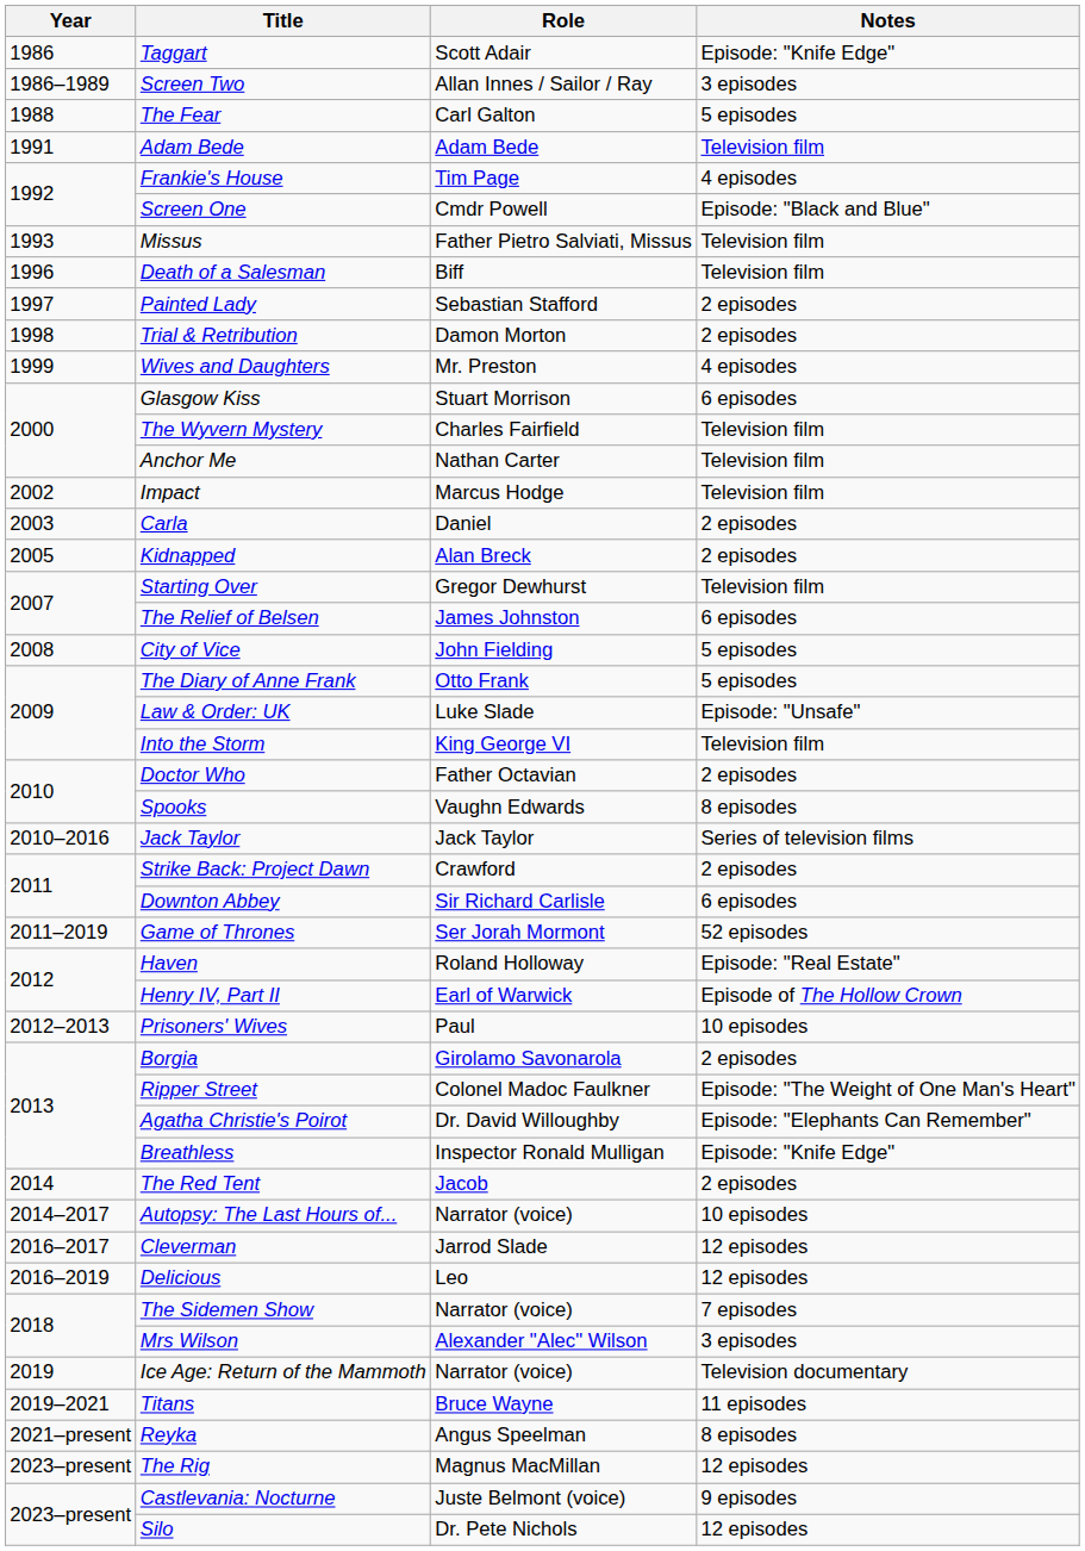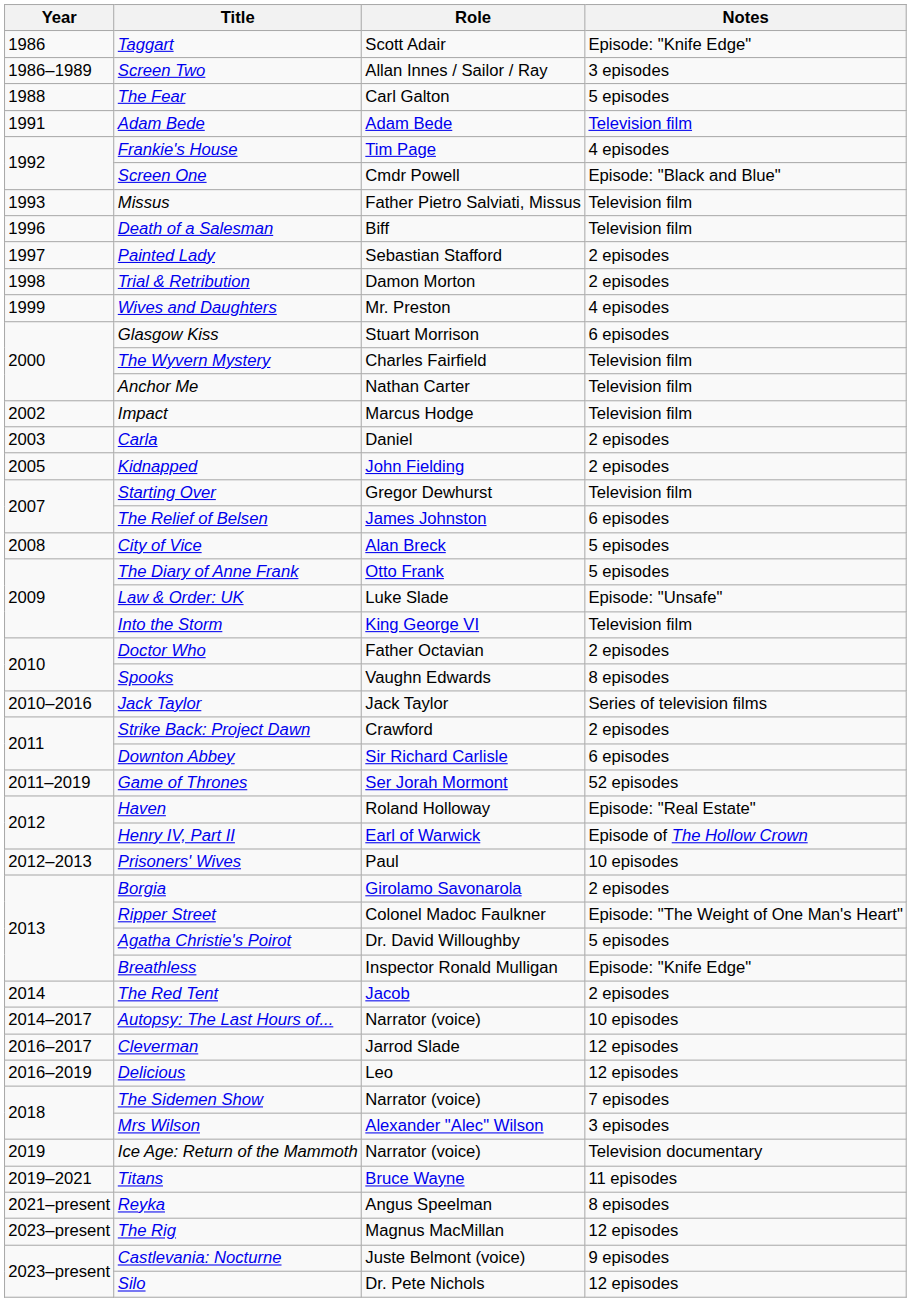 <table class="wikitable sortable">
 <tr>
 <th>Year</th>
 <th>Title</th>
 <th>Role</th>
 <th class="unsortable">Notes</th>
 </tr>
 <tr>
 <td>1986</td>
 <td><em><a href='#'>Taggart</a></em></td>
 <td>Scott Adair</td>
 <td>Episode: "Knife Edge"</td>
 </tr>
 <tr>
 <td>1986–1989</td>
 <td><em><a href='#'>Screen Two</a></em></td>
 <td>Allan Innes / Sailor / Ray</td>
 <td>3 episodes</td>
 </tr>
 <tr>
 <td>1988</td>
 <td><em><a href='#'>The Fear</a></em></td>
 <td>Carl Galton</td>
 <td>5 episodes</td>
 </tr>
 <tr>
 <td>1991</td>
 <td><a href='#'><em>Adam Bede</em></a></td>
 <td><a href='#'>Adam Bede</a></td>
 <td><a href='#'>Television film</a></td>
 </tr>
 <tr>
 <td rowspan="2">1992</td>
 <td><em><a href='#'>Frankie's House</a></em></td>
 <td><a href='#'>Tim Page</a></td>
 <td>4 episodes</td>
 </tr>
 <tr>
 <td><em><a href='#'>Screen One</a></em></td>
 <td>Cmdr Powell</td>
 <td>Episode: "Black and Blue"</td>
 </tr>
 <tr>
 <td>1993</td>
 <td><em>Missus</em></td>
 <td>Father Pietro Salviati, Missus</td>
 <td>Television film</td>
 </tr>
 <tr>
 <td>1996</td>
 <td><em><a href='#'>Death of a Salesman</a></em></td>
 <td>Biff</td>
 <td>Television film</td>
 </tr>
 <tr>
 <td>1997</td>
 <td><a href='#'><em>Painted Lady</em></a></td>
 <td>Sebastian Stafford</td>
 <td>2 episodes</td>
 </tr>
 <tr>
 <td>1998</td>
 <td><em><a href='#'>Trial & Retribution</a></em></td>
 <td>Damon Morton</td>
 <td>2 episodes</td>
 </tr>
 <tr>
 <td>1999</td>
 <td><a href='#'><em>Wives and Daughters</em></a></td>
 <td>Mr. Preston</td>
 <td>4 episodes</td>
 </tr>
 <tr>
 <td rowspan="3">2000</td>
 <td><em>Glasgow Kiss</em></td>
 <td>Stuart Morrison</td>
 <td>6 episodes</td>
 </tr>
 <tr>
 <td><em><a href='#'>The Wyvern Mystery</a></em></td>
 <td>Charles Fairfield</td>
 <td>Television film</td>
 </tr>
 <tr>
 <td><em>Anchor Me</em></td>
 <td>Nathan Carter</td>
 <td>Television film</td>
 </tr>
 <tr>
 <td>2002</td>
 <td><em>Impact</em></td>
 <td>Marcus Hodge</td>
 <td>Television film</td>
 </tr>
 <tr>
 <td>2003</td>
 <td><em><a href='#'>Carla</a></em></td>
 <td>Daniel</td>
 <td>2 episodes</td>
 </tr>
 <tr>
 <td>2005</td>
 <td><a href='#'><em>Kidnapped</em></a></td>
-<td><a href='#'>Alan Breck</a></td>
+<td><a href='#'>John Fielding</a></td>
 <td>2 episodes</td>
 </tr>
 <tr>
 <td rowspan="2">2007</td>
 <td><em><a href='#'>Starting Over</a></em></td>
 <td>Gregor Dewhurst</td>
 <td>Television film</td>
 </tr>
 <tr>
 <td><em><a href='#'>The Relief of Belsen</a></em></td>
 <td><a href='#'>James Johnston</a></td>
 <td>6 episodes</td>
 </tr>
 <tr>
 <td>2008</td>
 <td><em><a href='#'>City of Vice</a></em></td>
-<td><a href='#'>John Fielding</a></td>
+<td><a href='#'>Alan Breck</a></td>
 <td>5 episodes</td>
 </tr>
 <tr>
 <td rowspan="3">2009</td>
 <td><em><a href='#'>The Diary of Anne Frank</a></em></td>
 <td><a href='#'>Otto Frank</a></td>
 <td>5 episodes</td>
 </tr>
 <tr>
 <td><a href='#'><em>Law & Order: UK</em></a></td>
 <td>Luke Slade</td>
 <td>Episode: "Unsafe"</td>
 </tr>
 <tr>
 <td><em><a href='#'>Into the Storm</a></em></td>
 <td><a href='#'>King George VI</a></td>
 <td>Television film</td>
 </tr>
 <tr>
 <td rowspan="2">2010</td>
 <td><em><a href='#'>Doctor Who</a></em></td>
 <td>Father Octavian</td>
 <td>2 episodes</td>
 </tr>
 <tr>
 <td><em><a href='#'>Spooks</a></em></td>
 <td>Vaughn Edwards</td>
 <td>8 episodes</td>
 </tr>
 <tr>
 <td>2010–2016</td>
 <td><em><a href='#'>Jack Taylor</a></em></td>
 <td>Jack Taylor</td>
 <td>Series of television films</td>
 </tr>
 <tr>
 <td rowspan="2">2011</td>
 <td><em><a href='#'>Strike Back: Project Dawn</a></em></td>
 <td>Crawford</td>
 <td>2 episodes</td>
 </tr>
 <tr>
 <td><em><a href='#'>Downton Abbey</a></em></td>
 <td><a href='#'>Sir Richard Carlisle</a></td>
 <td>6 episodes</td>
 </tr>
 <tr>
 <td>2011–2019</td>
 <td><em><a href='#'>Game of Thrones</a></em></td>
 <td><a href='#'>Ser Jorah Mormont</a></td>
 <td>52 episodes</td>
 </tr>
 <tr>
 <td rowspan="2">2012</td>
 <td><em><a href='#'>Haven</a></em></td>
 <td>Roland Holloway</td>
 <td>Episode: "Real Estate"</td>
 </tr>
 <tr>
 <td><em><a href='#'>Henry IV, Part II</a></em></td>
 <td><a href='#'>Earl of Warwick</a></td>
 <td>Episode of <em><a href='#'>The Hollow Crown</a></em></td>
 </tr>
 <tr>
 <td>2012–2013</td>
 <td><em><a href='#'>Prisoners' Wives</a></em></td>
 <td>Paul</td>
 <td>10 episodes</td>
 </tr>
 <tr>
 <td rowspan="4">2013</td>
 <td><em><a href='#'>Borgia</a></em></td>
 <td><a href='#'>Girolamo Savonarola</a></td>
 <td>2 episodes</td>
 </tr>
 <tr>
 <td><em><a href='#'>Ripper Street</a></em></td>
 <td>Colonel Madoc Faulkner</td>
 <td>Episode: "The Weight of One Man's Heart"</td>
 </tr>
 <tr>
 <td><em><a href='#'>Agatha Christie's Poirot</a></em></td>
 <td>Dr. David Willoughby</td>
-<td>Episode: "Elephants Can Remember"</td>
+<td>5 episodes</td>
 </tr>
 <tr>
 <td><em><a href='#'>Breathless</a></em></td>
 <td>Inspector Ronald Mulligan</td>
 <td>Episode: "Knife Edge"</td>
 </tr>
 <tr>
 <td>2014</td>
 <td><em><a href='#'>The Red Tent</a></em></td>
 <td><a href='#'>Jacob</a></td>
 <td>2 episodes</td>
 </tr>
 <tr>
 <td>2014–2017</td>
 <td><em><a href='#'>Autopsy: The Last Hours of...</a></em></td>
 <td>Narrator (voice)</td>
 <td>10 episodes</td>
 </tr>
 <tr>
 <td>2016–2017</td>
 <td><em><a href='#'>Cleverman</a></em></td>
 <td>Jarrod Slade</td>
 <td>12 episodes</td>
 </tr>
 <tr>
 <td>2016–2019</td>
 <td><em><a href='#'>Delicious</a></em></td>
 <td>Leo</td>
 <td>12 episodes</td>
 </tr>
 <tr>
 <td rowspan="2">2018</td>
 <td><em><a href='#'>The Sidemen Show</a></em></td>
 <td>Narrator (voice)</td>
 <td>7 episodes</td>
 </tr>
 <tr>
 <td><em><a href='#'>Mrs Wilson</a></em></td>
 <td><a href='#'>Alexander "Alec" Wilson</a></td>
 <td>3 episodes</td>
 </tr>
 <tr>
 <td>2019</td>
 <td><em>Ice Age: Return of the Mammoth</em></td>
 <td>Narrator (voice)</td>
 <td>Television documentary</td>
 </tr>
 <tr>
 <td>2019–2021</td>
 <td><em><a href='#'>Titans</a></em></td>
 <td><a href='#'>Bruce Wayne</a></td>
 <td>11 episodes</td>
 </tr>
 <tr>
 <td>2021–present</td>
 <td><em><a href='#'>Reyka</a></em></td>
 <td>Angus Speelman</td>
 <td>8 episodes</td>
 </tr>
 <tr>
 <td>2023–present</td>
 <td><em><a href='#'>The Rig</a></em></td>
 <td>Magnus MacMillan</td>
 <td>12 episodes</td>
 </tr>
 <tr>
 <td rowspan="2">2023–present</td>
 <td><em><a href='#'>Castlevania: Nocturne</a></em></td>
 <td>Juste Belmont (voice)</td>
 <td>9 episodes</td>
 </tr>
 <tr>
 <td><em><a href='#'>Silo</a></em></td>
 <td>Dr. Pete Nichols</td>
 <td>12 episodes</td>
 </tr>
 </table>
